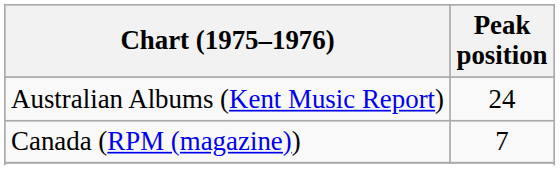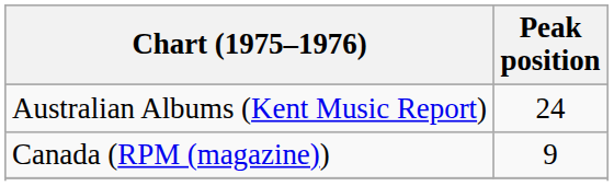 <table class="wikitable sortable">
 <tr>
 <th>Chart (1975–1976)</th>
 <th>Peak<br>position</th>
 </tr>
 <tr>
 <td>Australian Albums (<a href='#'>Kent Music Report</a>)</td>
 <td align="center">24</td>
 </tr>
 <tr>
 <td>Canada (<a href='#'>RPM (magazine)</a>)</td>
-<td align="center">7</td>
+<td align="center">9</td>
 </tr>
 <tr>
 </tr>
 <tr>
 </tr>
 <tr>
 </tr>
 </table>
